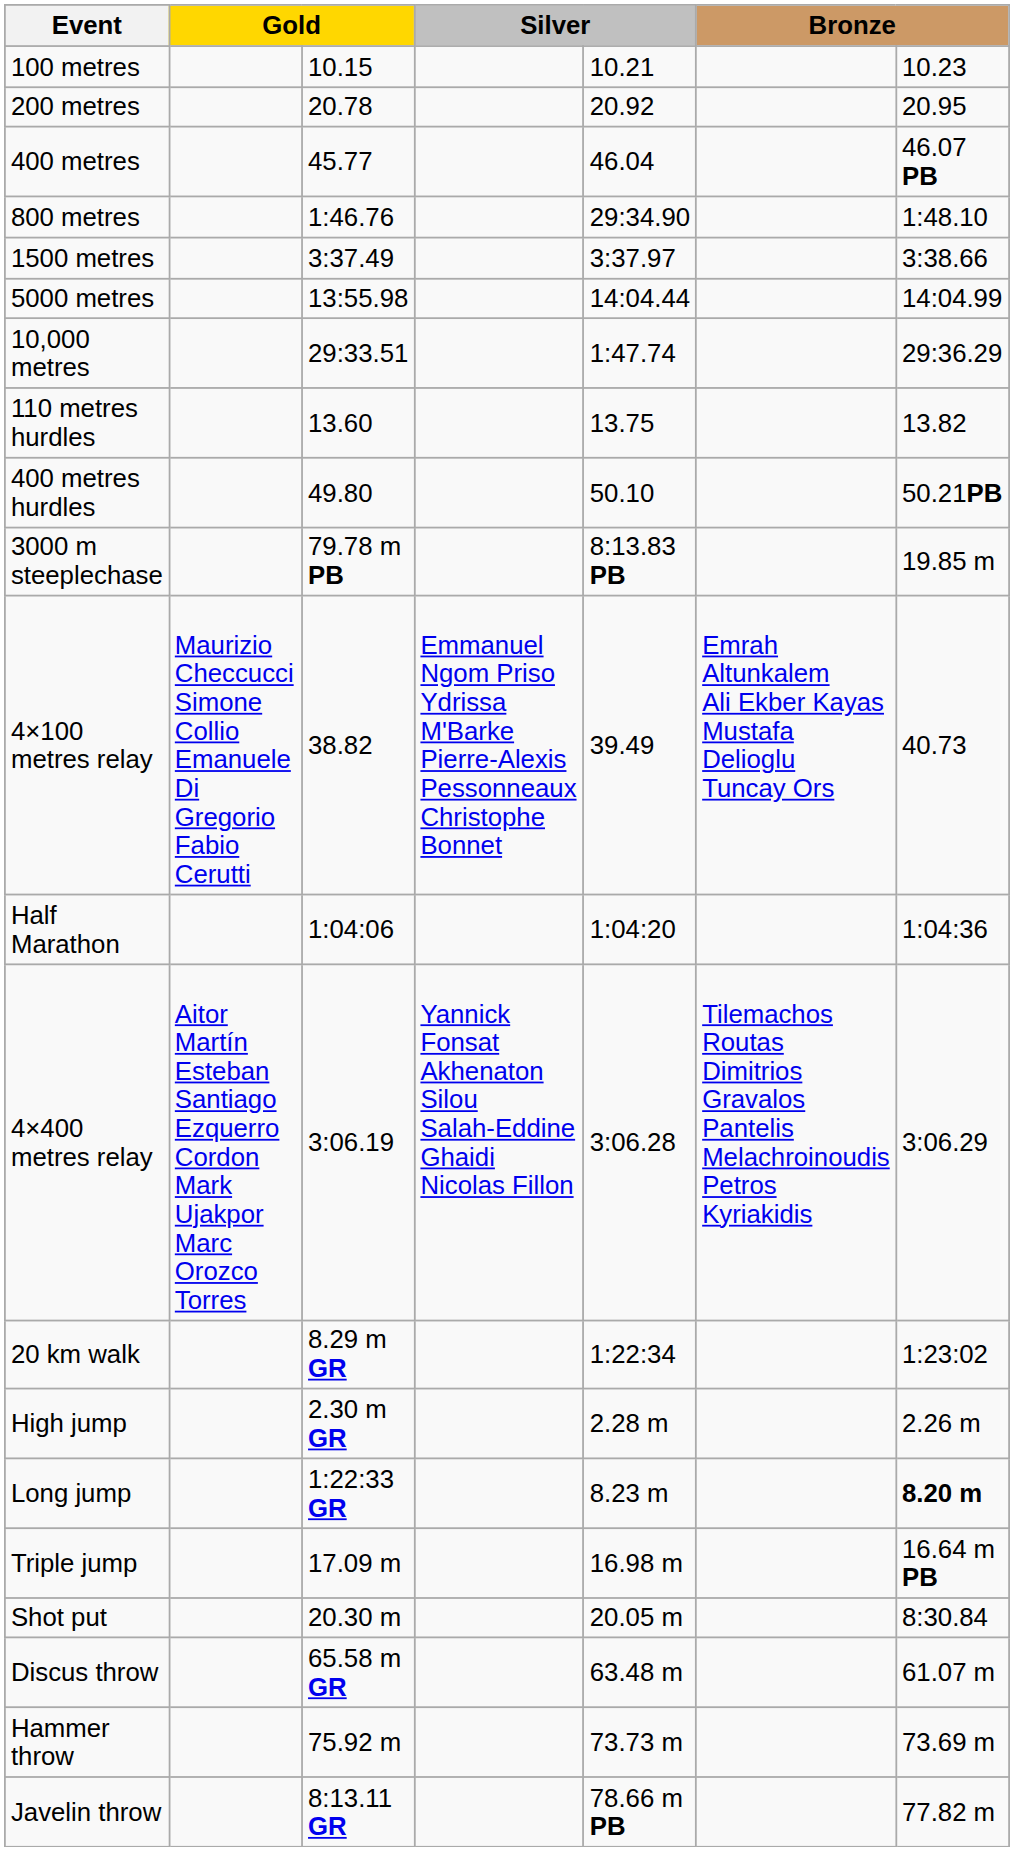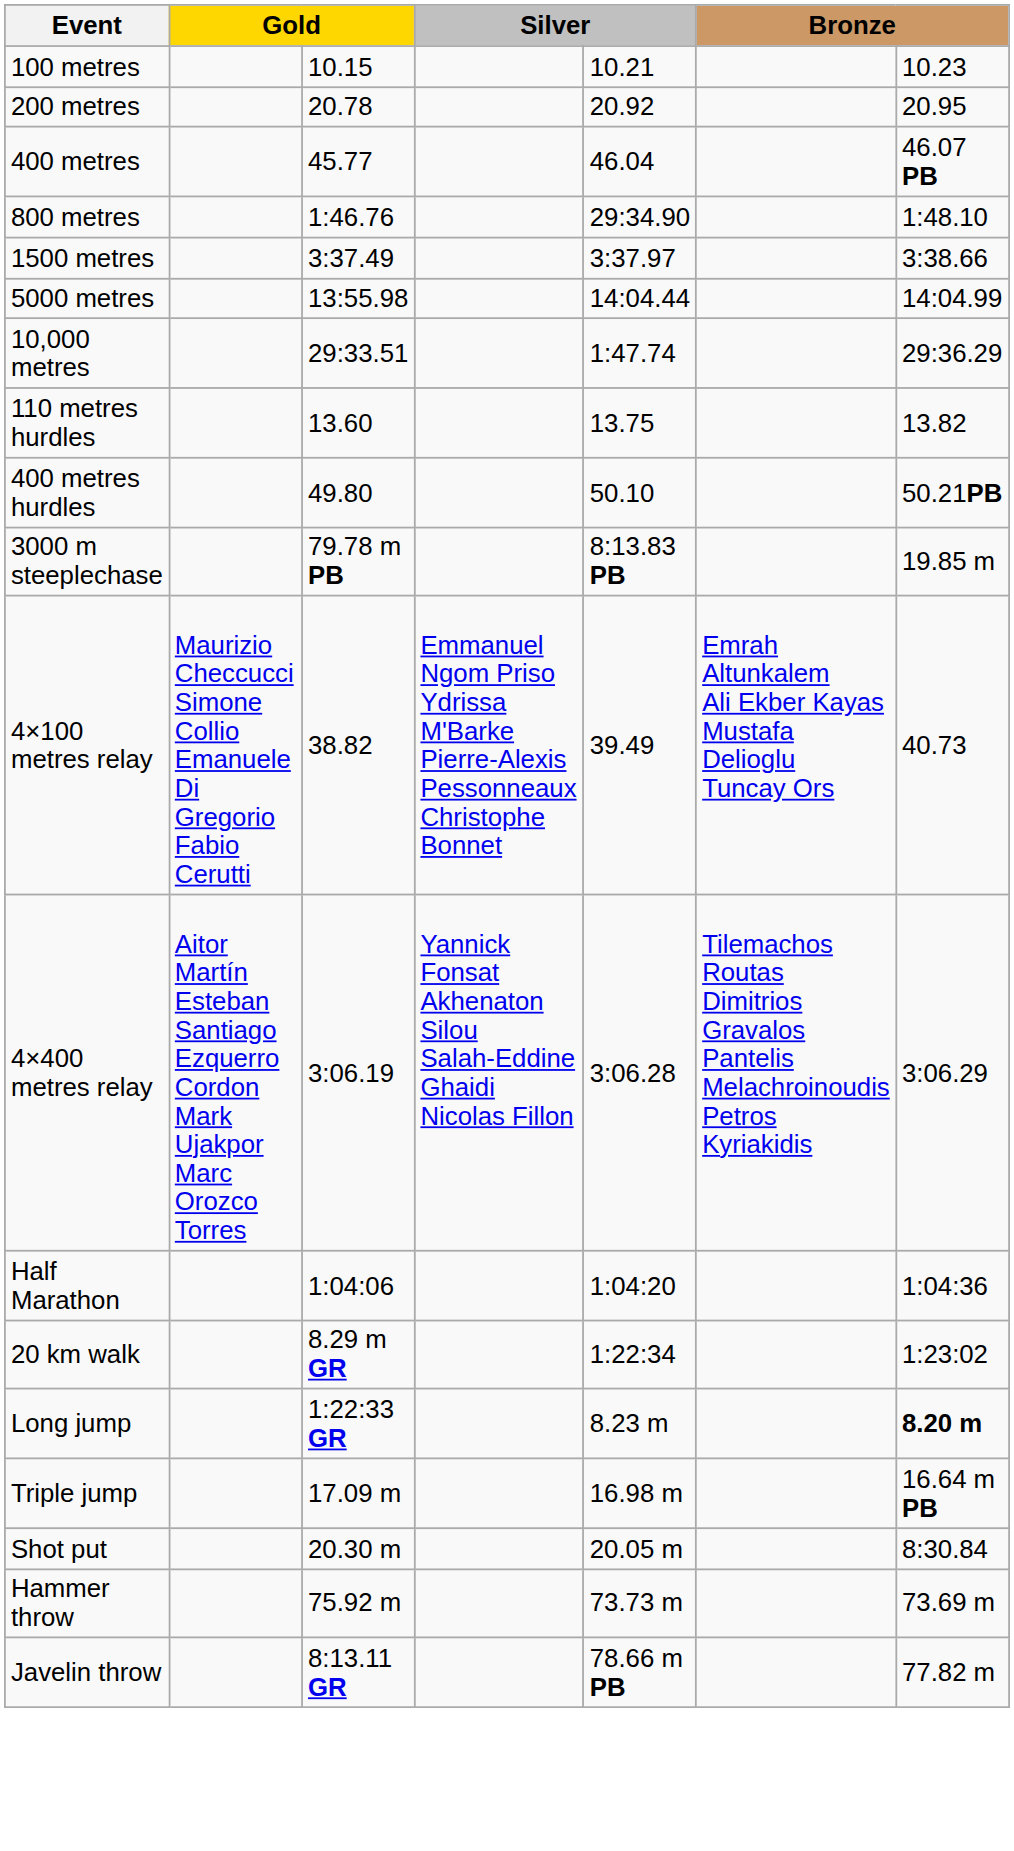 <table class="wikitable" style="text-align:left; font-size:90%; width: 90%;"  border="1">
 <tr>
 <th width=10%>Event</th>
 <th colspan=2 width=30% style="background-color:gold">Gold</th>
 <th colspan=2 width=30% style="background-color:silver">Silver</th>
 <th colspan=2 width=30% style="background-color:#cc9966">Bronze</th>
 </tr>
 <tr>
 <td>100 metres</td>
 <td></td>
 <td>10.15</td>
 <td></td>
 <td>10.21</td>
 <td></td>
 <td>10.23</td>
 </tr>
 <tr>
 <td>200 metres</td>
 <td></td>
 <td>20.78</td>
 <td></td>
 <td>20.92</td>
 <td></td>
 <td>20.95</td>
 </tr>
 <tr>
 <td>400 metres</td>
 <td></td>
 <td>45.77</td>
 <td></td>
 <td>46.04</td>
 <td></td>
 <td>46.07 <strong>PB</strong></td>
 </tr>
 <tr>
 <td>800 metres</td>
 <td></td>
 <td>1:46.76</td>
 <td></td>
 <td>29:34.90</td>
 <td></td>
 <td>1:48.10</td>
 </tr>
 <tr>
 <td>1500 metres</td>
 <td></td>
 <td>3:37.49</td>
 <td></td>
 <td>3:37.97</td>
 <td></td>
 <td>3:38.66</td>
 </tr>
 <tr>
 <td>5000 metres</td>
 <td></td>
 <td>13:55.98</td>
 <td></td>
 <td>14:04.44</td>
 <td></td>
 <td>14:04.99</td>
 </tr>
 <tr>
 <td>10,000 metres</td>
 <td></td>
 <td>29:33.51</td>
 <td></td>
 <td>1:47.74</td>
 <td></td>
 <td>29:36.29</td>
 </tr>
 <tr>
 <td>110 metres hurdles</td>
 <td></td>
 <td>13.60</td>
 <td></td>
 <td>13.75</td>
 <td></td>
 <td>13.82</td>
 </tr>
 <tr>
 <td>400 metres hurdles</td>
 <td></td>
 <td>49.80</td>
 <td></td>
 <td>50.10</td>
 <td></td>
 <td>50.21<strong>PB</strong></td>
 </tr>
 <tr>
 <td>3000 m steeplechase</td>
 <td></td>
 <td>79.78 m <strong>PB</strong></td>
 <td></td>
 <td>8:13.83 <strong>PB</strong></td>
 <td></td>
 <td>19.85 m</td>
 </tr>
 <tr>
 <td>4×100 metres relay</td>
 <td style="width:12em" valign=top><br><a href='#'>Maurizio Checcucci</a><br><a href='#'>Simone Collio</a><br><a href='#'>Emanuele Di Gregorio</a><br><a href='#'>Fabio Cerutti</a></td>
 <td>38.82</td>
 <td style="width:12em" valign=top><br><a href='#'>Emmanuel Ngom Priso</a><br><a href='#'>Ydrissa M'Barke</a><br><a href='#'>Pierre-Alexis Pessonneaux</a><br><a href='#'>Christophe Bonnet</a></td>
 <td>39.49</td>
 <td style="width:12em" valign=top><br><a href='#'>Emrah Altunkalem</a><br><a href='#'>Ali Ekber Kayas</a><br><a href='#'>Mustafa Delioglu</a><br><a href='#'>Tuncay Ors</a></td>
 <td>40.73</td>
 </tr>
 <tr>
+<td>4×400 metres relay</td>
+<td style="width:12em" valign=top><br><a href='#'>Aitor Martín Esteban</a><br><a href='#'>Santiago Ezquerro Cordon</a><br><a href='#'>Mark Ujakpor</a><br><a href='#'>Marc Orozco Torres</a></td>
+<td>3:06.19</td>
+<td style="width:12em" valign=top><br><a href='#'>Yannick Fonsat</a><br><a href='#'>Akhenaton Silou</a><br><a href='#'>Salah-Eddine Ghaidi</a><br><a href='#'>Nicolas Fillon</a></td>
+<td>3:06.28</td>
+<td style="width:12em" valign=top><br><a href='#'>Tilemachos Routas</a><br><a href='#'>Dimitrios Gravalos</a><br><a href='#'>Pantelis Melachroinoudis</a><br><a href='#'>Petros Kyriakidis</a></td>
+<td>3:06.29</td>
+</tr>
+<tr>
 <td>Half Marathon</td>
 <td></td>
 <td>1:04:06</td>
 <td></td>
 <td>1:04:20</td>
 <td></td>
 <td>1:04:36</td>
 </tr>
 <tr>
-<td>4×400 metres relay</td>
-<td style="width:12em" valign=top><br><a href='#'>Aitor Martín Esteban</a><br><a href='#'>Santiago Ezquerro Cordon</a><br><a href='#'>Mark Ujakpor</a><br><a href='#'>Marc Orozco Torres</a></td>
-<td>3:06.19</td>
-<td style="width:12em" valign=top><br><a href='#'>Yannick Fonsat</a><br><a href='#'>Akhenaton Silou</a><br><a href='#'>Salah-Eddine Ghaidi</a><br><a href='#'>Nicolas Fillon</a></td>
-<td>3:06.28</td>
-<td style="width:12em" valign=top><br><a href='#'>Tilemachos Routas</a><br><a href='#'>Dimitrios Gravalos</a><br><a href='#'>Pantelis Melachroinoudis</a><br><a href='#'>Petros Kyriakidis</a></td>
-<td>3:06.29</td>
-</tr>
-<tr>
 <td>20 km walk</td>
 <td></td>
 <td>8.29 m <strong><a href='#'>GR</a></strong></td>
 <td></td>
 <td>1:22:34</td>
 <td></td>
 <td>1:23:02</td>
-</tr>
-<tr>
-<td>High jump</td>
-<td></td>
-<td>2.30 m <strong><a href='#'>GR</a></strong></td>
-<td></td>
-<td>2.28 m</td>
-<td></td>
-<td>2.26 m</td>
 </tr>
 <tr>
 <td>Long jump</td>
 <td></td>
 <td>1:22:33 <strong><a href='#'>GR</a></strong></td>
 <td></td>
 <td>8.23 m</td>
 <td></td>
 <td><strong>8.20 m</strong></td>
 </tr>
 <tr>
 <td>Triple jump</td>
 <td></td>
 <td>17.09 m</td>
 <td></td>
 <td>16.98 m</td>
 <td></td>
 <td>16.64 m <strong>PB</strong></td>
 </tr>
 <tr>
 <td>Shot put</td>
 <td></td>
 <td>20.30 m</td>
 <td></td>
 <td>20.05 m</td>
 <td></td>
 <td>8:30.84</td>
 </tr>
 <tr>
-<td>Discus throw</td>
-<td></td>
-<td>65.58 m <strong><a href='#'>GR</a></strong></td>
-<td></td>
-<td>63.48 m</td>
-<td></td>
-<td>61.07 m</td>
-</tr>
-<tr>
 <td>Hammer throw</td>
 <td></td>
 <td>75.92 m</td>
 <td></td>
 <td>73.73 m</td>
 <td></td>
 <td>73.69 m</td>
 </tr>
 <tr>
 <td>Javelin throw</td>
 <td></td>
 <td>8:13.11 <strong><a href='#'>GR</a></strong></td>
 <td></td>
 <td>78.66 m <strong>PB</strong></td>
 <td></td>
 <td>77.82 m</td>
 </tr>
 </table>
